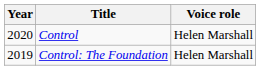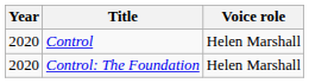 <table class="wikitable sortable">
 <tr>
 <th>Year</th>
 <th>Title</th>
 <th>Voice role</th>
 </tr>
 <tr>
 <td>2020</td>
 <td><em><a href='#'>Control</a></em></td>
 <td>Helen Marshall</td>
 </tr>
 <tr>
-<td>2019</td>
+<td>2020</td>
 <td><em><a href='#'>Control: The Foundation</a></em></td>
 <td>Helen Marshall</td>
 </tr>
 </table>
